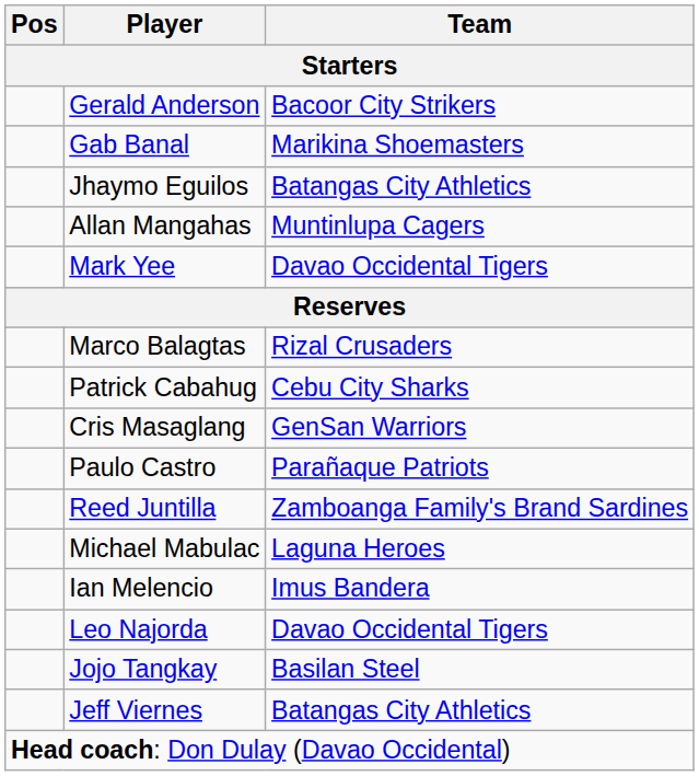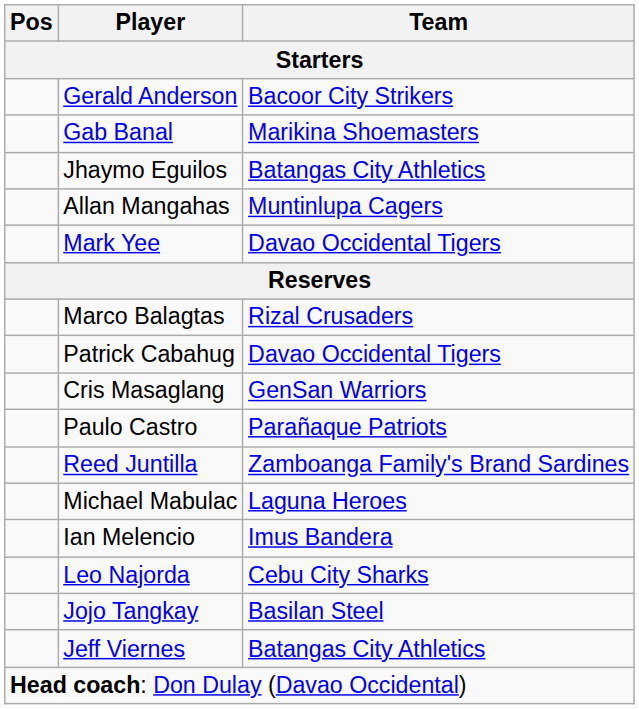 <table class="wikitable">
 <tr>
 <th>Pos</th>
 <th>Player</th>
 <th>Team</th>
 </tr>
 <tr>
 <th scope="col" colspan="4">Starters</th>
 </tr>
 <tr>
 <td></td>
 <td><a href='#'>Gerald Anderson</a></td>
 <td><a href='#'>Bacoor City Strikers</a></td>
 </tr>
 <tr>
 <td></td>
 <td><a href='#'>Gab Banal</a></td>
 <td><a href='#'>Marikina Shoemasters</a></td>
 </tr>
 <tr>
 <td></td>
 <td>Jhaymo Eguilos</td>
 <td><a href='#'>Batangas City Athletics</a></td>
 </tr>
 <tr>
 <td></td>
 <td>Allan Mangahas</td>
 <td><a href='#'>Muntinlupa Cagers</a></td>
 </tr>
 <tr>
 <td></td>
 <td><a href='#'>Mark Yee</a></td>
 <td><a href='#'>Davao Occidental Tigers</a></td>
 </tr>
 <tr>
 <th scope="col" colspan="4">Reserves</th>
 </tr>
 <tr>
 <td></td>
 <td>Marco Balagtas</td>
 <td><a href='#'>Rizal Crusaders</a></td>
 </tr>
 <tr>
 <td></td>
 <td>Patrick Cabahug</td>
-<td><a href='#'>Cebu City Sharks</a></td>
+<td><a href='#'>Davao Occidental Tigers</a></td>
 </tr>
 <tr>
 <td></td>
 <td>Cris Masaglang</td>
 <td><a href='#'>GenSan Warriors</a></td>
 </tr>
 <tr>
 <td></td>
 <td>Paulo Castro</td>
 <td><a href='#'>Parañaque Patriots</a></td>
 </tr>
 <tr>
 <td></td>
 <td><a href='#'>Reed Juntilla</a></td>
 <td><a href='#'>Zamboanga Family's Brand Sardines</a></td>
 </tr>
 <tr>
 <td></td>
 <td>Michael Mabulac</td>
 <td><a href='#'>Laguna Heroes</a></td>
 </tr>
 <tr>
 <td></td>
 <td>Ian Melencio</td>
 <td><a href='#'>Imus Bandera</a></td>
 </tr>
 <tr>
 <td></td>
 <td><a href='#'>Leo Najorda</a></td>
-<td><a href='#'>Davao Occidental Tigers</a></td>
+<td><a href='#'>Cebu City Sharks</a></td>
 </tr>
 <tr>
 <td></td>
 <td><a href='#'>Jojo Tangkay</a></td>
 <td><a href='#'>Basilan Steel</a></td>
 </tr>
 <tr>
 <td></td>
 <td><a href='#'>Jeff Viernes</a></td>
 <td><a href='#'>Batangas City Athletics</a></td>
 </tr>
 <tr>
 <td colspan="3"><strong>Head coach</strong>: <a href='#'>Don Dulay</a> (<a href='#'>Davao Occidental</a>)</td>
 </tr>
 </table>
